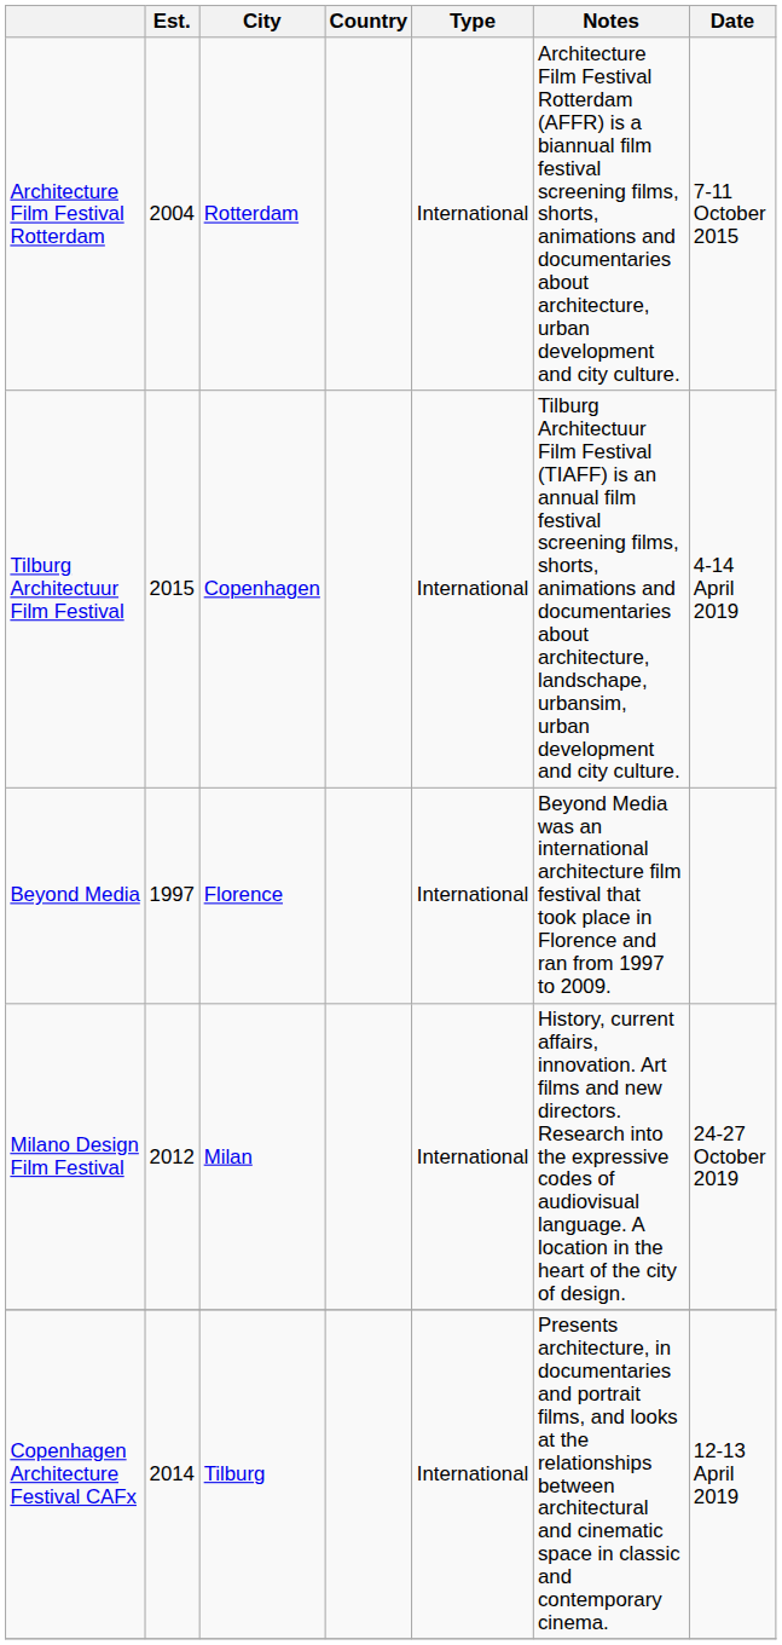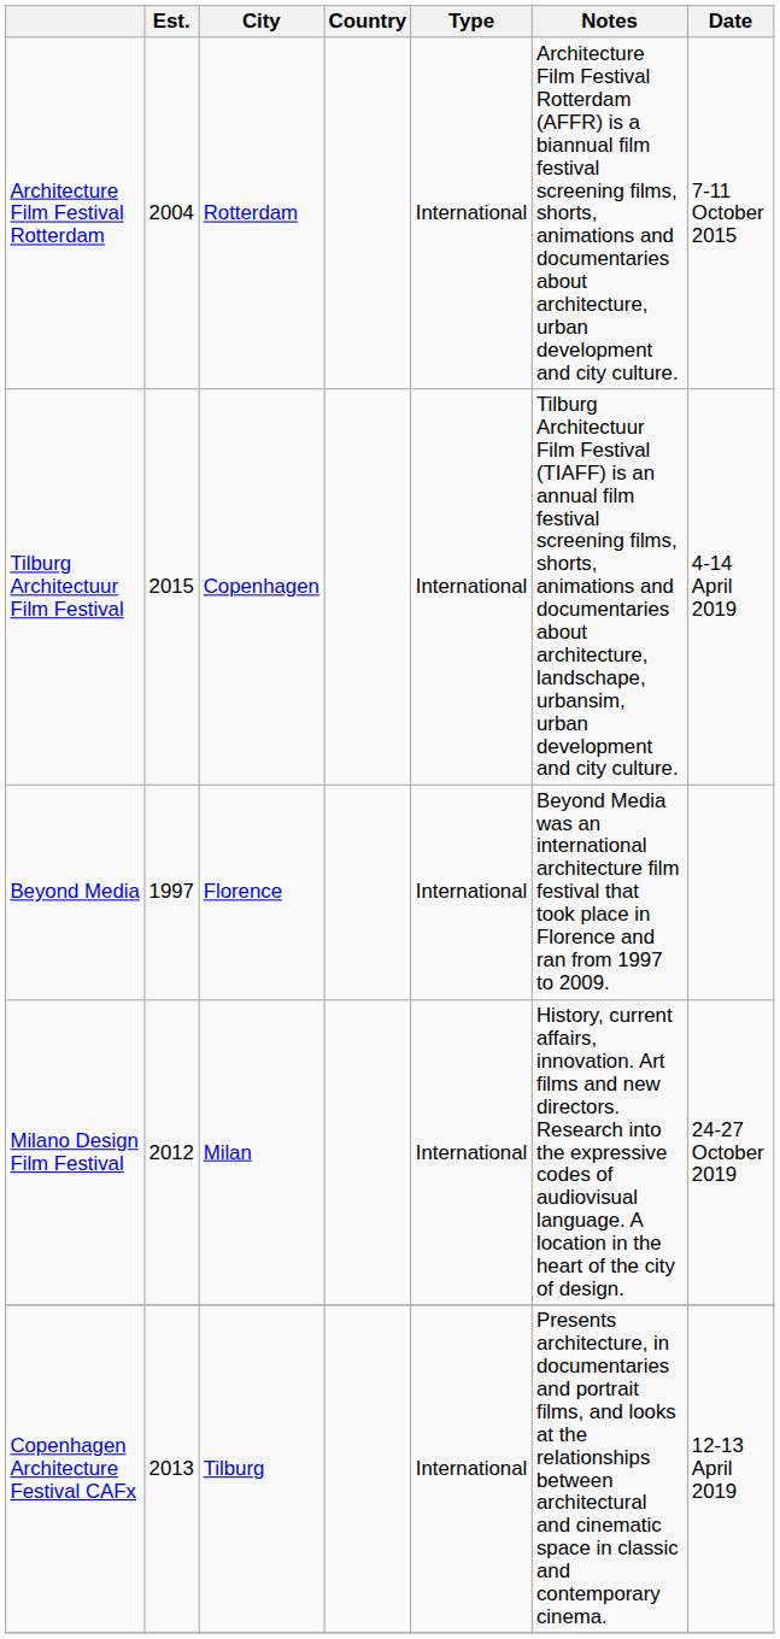 <table class="wikitable sortable">
 <tr>
 <th style="width:25%;"></th>
 <th style="width:4%;">Est.</th>
 <th style="width:10%;">City</th>
 <th style="width:10%;">Country</th>
 <th style="width:10%;">Type</th>
 <th style="width:27%;">Notes</th>
 <th style="width:27%;">Date</th>
 </tr>
 <tr>
 <td><a href='#'>Architecture Film Festival Rotterdam</a></td>
 <td>2004</td>
 <td><a href='#'>Rotterdam</a></td>
 <td></td>
 <td>International</td>
 <td>Architecture Film Festival Rotterdam (AFFR) is a biannual film festival screening films, shorts, animations and documentaries about architecture, urban development and city culture.</td>
 <td>7-11 October 2015</td>
 </tr>
 <tr>
 <td><a href='#'>Tilburg Architectuur Film Festival</a></td>
 <td>2015</td>
 <td><a href='#'>Copenhagen</a></td>
 <td></td>
 <td>International</td>
 <td>Tilburg Architectuur Film Festival (TIAFF) is an annual film festival screening films, shorts, animations and documentaries about architecture, landschape, urbansim, urban development and city culture.</td>
 <td>4-14 April 2019</td>
 </tr>
 <tr>
 <td><a href='#'>Beyond Media</a></td>
 <td>1997</td>
 <td><a href='#'>Florence</a></td>
 <td></td>
 <td>International</td>
 <td>Beyond Media was an international architecture film festival that took place in Florence and ran from 1997 to 2009.</td>
 </tr>
 <tr>
 <td><a href='#'>Milano Design Film Festival</a></td>
 <td>2012</td>
 <td><a href='#'>Milan</a></td>
 <td></td>
 <td>International</td>
 <td>History, current affairs, innovation. Art films and new directors. Research into the expressive codes of audiovisual language. A location in the heart of the city of design.</td>
 <td>24-27 October 2019</td>
 </tr>
 <tr>
 </tr>
 <tr>
 <td><a href='#'>Copenhagen Architecture Festival CAFx</a></td>
-<td>2014</td>
+<td>2013</td>
 <td><a href='#'>Tilburg</a></td>
 <td></td>
 <td>International</td>
 <td>Presents architecture, in documentaries and portrait films, and looks at the relationships between architectural and cinematic space in classic and contemporary cinema.</td>
 <td>12-13 April 2019</td>
 </tr>
 <tr>
 </tr>
 </table>
